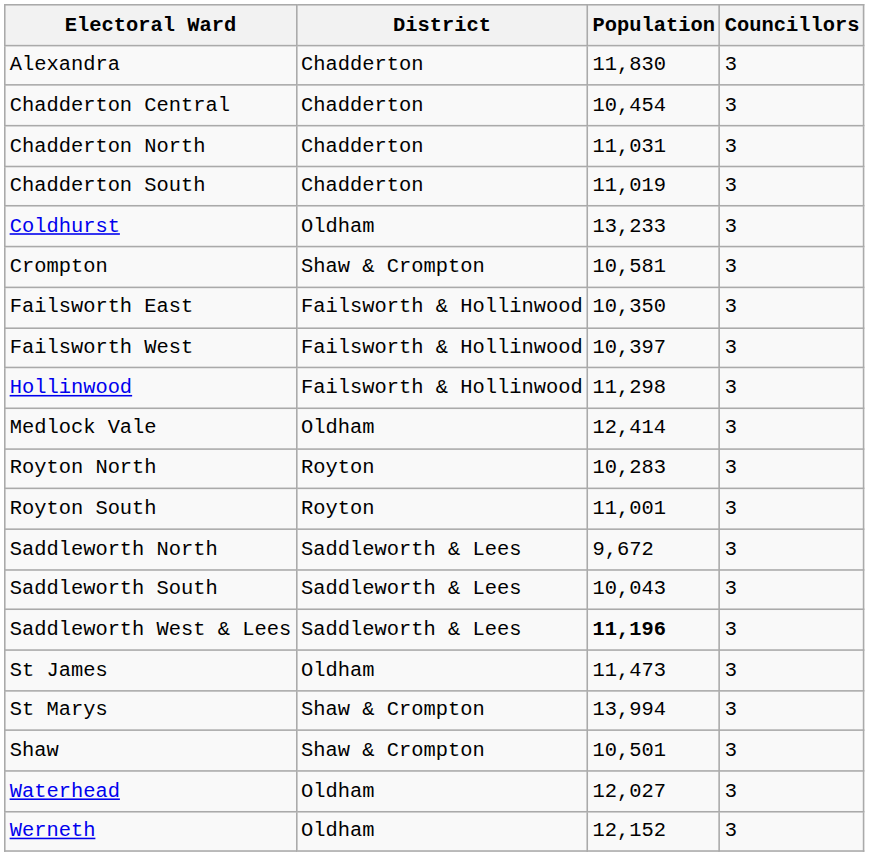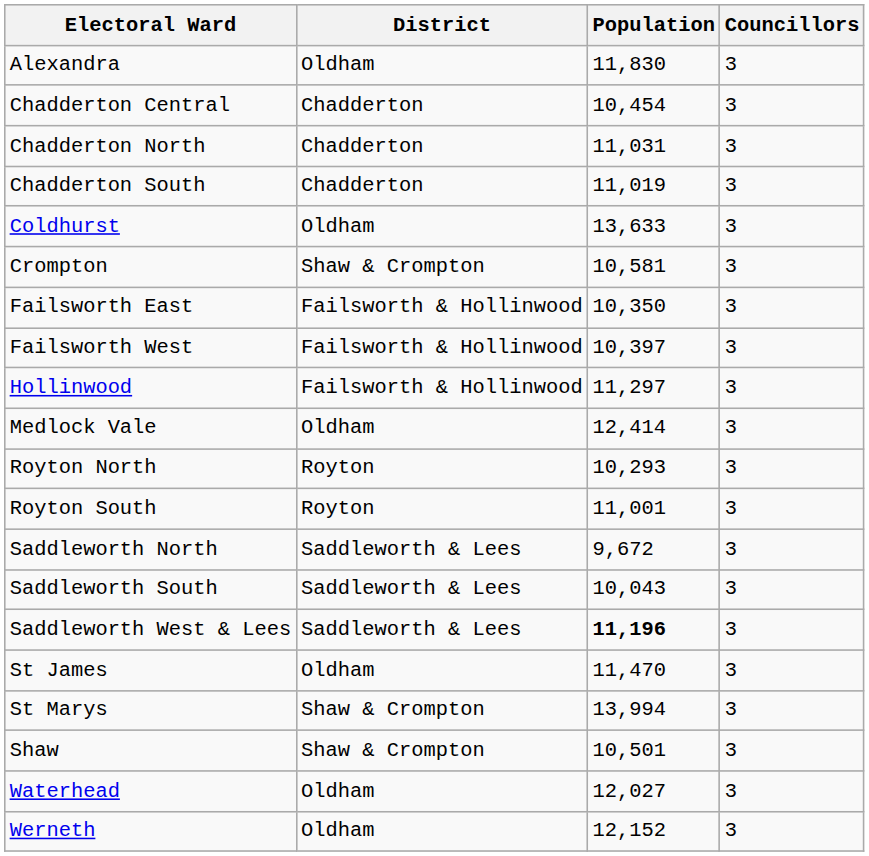 <table class="wikitable sortable" style="width:280; border:0; text-align:left; line-height:150%;">
 <tr>
 <th>Electoral Ward</th>
 <th>District</th>
 <th>Population</th>
 <th>Councillors</th>
 </tr>
 <tr>
 <td>Alexandra</td>
-<td>Chadderton</td>
+<td>Oldham</td>
 <td>11,830</td>
 <td>3</td>
 </tr>
 <tr>
 <td>Chadderton Central</td>
 <td>Chadderton</td>
 <td>10,454</td>
 <td>3</td>
 </tr>
 <tr>
 <td>Chadderton North</td>
 <td>Chadderton</td>
 <td>11,031</td>
 <td>3</td>
 </tr>
 <tr>
 <td>Chadderton South</td>
 <td>Chadderton</td>
 <td>11,019</td>
 <td>3</td>
 </tr>
 <tr>
 <td><a href='#'>Coldhurst</a></td>
 <td>Oldham</td>
-<td>13,233</td>
+<td>13,633</td>
 <td>3</td>
 </tr>
 <tr>
 <td>Crompton</td>
 <td>Shaw & Crompton</td>
 <td>10,581</td>
 <td>3</td>
 </tr>
 <tr>
 <td>Failsworth East</td>
 <td>Failsworth & Hollinwood</td>
 <td>10,350</td>
 <td>3</td>
 </tr>
 <tr>
 <td>Failsworth West</td>
 <td>Failsworth & Hollinwood</td>
 <td>10,397</td>
 <td>3</td>
 </tr>
 <tr>
 <td><a href='#'>Hollinwood</a></td>
 <td>Failsworth & Hollinwood</td>
-<td>11,298</td>
+<td>11,297</td>
 <td>3</td>
 </tr>
 <tr>
 <td>Medlock Vale</td>
 <td>Oldham</td>
 <td>12,414</td>
 <td>3</td>
 </tr>
 <tr>
 <td>Royton North</td>
 <td>Royton</td>
-<td>10,283</td>
+<td>10,293</td>
 <td>3</td>
 </tr>
 <tr>
 <td>Royton South</td>
 <td>Royton</td>
 <td>11,001</td>
 <td>3</td>
 </tr>
 <tr>
 <td>Saddleworth North</td>
 <td>Saddleworth & Lees</td>
 <td>9,672</td>
 <td>3</td>
 </tr>
 <tr>
 <td>Saddleworth South</td>
 <td>Saddleworth & Lees</td>
 <td>10,043</td>
 <td>3</td>
 </tr>
 <tr>
 <td>Saddleworth West & Lees</td>
 <td>Saddleworth & Lees</td>
 <td><strong>11,196</strong></td>
 <td>3</td>
 </tr>
 <tr>
 <td>St James</td>
 <td>Oldham</td>
-<td>11,473</td>
+<td>11,470</td>
 <td>3</td>
 </tr>
 <tr>
 <td>St Marys</td>
 <td>Shaw & Crompton</td>
 <td>13,994</td>
 <td>3</td>
 </tr>
 <tr>
 <td>Shaw</td>
 <td>Shaw & Crompton</td>
 <td>10,501</td>
 <td>3</td>
 </tr>
 <tr>
 <td><a href='#'>Waterhead</a></td>
 <td>Oldham</td>
 <td>12,027</td>
 <td>3</td>
 </tr>
 <tr>
 <td><a href='#'>Werneth</a></td>
 <td>Oldham</td>
 <td>12,152</td>
 <td>3</td>
 </tr>
 <tr>
 </tr>
 </table>
